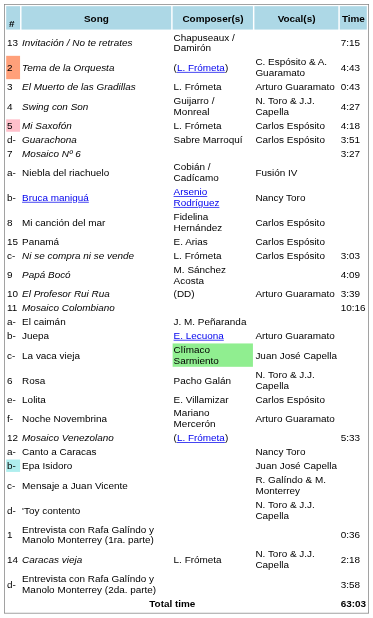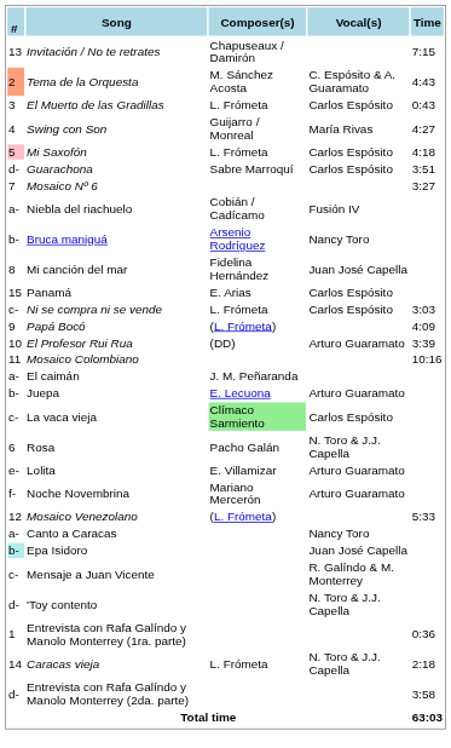 <table cellpadding="1" width="500px" style="font-size: 85%; border: 1px solid gray;">
 <tr style="background:lightblue;">
 <th>  <strong>#</strong> </th>
 <th>Song</th>
 <th>Composer(s)</th>
 <th>Vocal(s)</th>
 <th>Time</th>
 </tr>
 <tr>
 <td>13</td>
 <td><em>Invitación / No te retrates</em></td>
 <td>Chapuseaux / Damirón</td>
 <td></td>
 <td>7:15</td>
 </tr>
 <tr>
 <td style="background: lightsalmon;">2</td>
 <td><em>Tema de la Orquesta</em></td>
-<td>(<a href='#'>L. Frómeta</a>)</td>
+<td>M. Sánchez Acosta</td>
 <td>C. Espósito & A. Guaramato</td>
 <td>4:43</td>
 </tr>
 <tr>
 <td>3</td>
 <td><em>El Muerto de las Gradillas</em></td>
 <td>L. Frómeta</td>
-<td>Arturo Guaramato</td>
+<td>Carlos Espósito</td>
 <td>0:43</td>
 </tr>
 <tr>
 <td>4</td>
 <td><em>Swing con Son</em></td>
 <td>Guijarro / Monreal</td>
-<td>N. Toro & J.J. Capella</td>
+<td>María Rivas</td>
 <td>4:27</td>
 </tr>
 <tr>
 <td style="background: pink;">5</td>
 <td><em>Mi Saxofón</em></td>
 <td>L. Frómeta</td>
 <td>Carlos Espósito</td>
 <td>4:18</td>
 </tr>
 <tr>
 <td>d-</td>
 <td><em>Guarachona</em></td>
 <td>Sabre Marroquí</td>
 <td>Carlos Espósito</td>
 <td>3:51</td>
 </tr>
 <tr>
 <td>7</td>
 <td><em>Mosaico Nº 6</em></td>
 <td></td>
 <td></td>
 <td>3:27</td>
 </tr>
 <tr>
 <td>a-</td>
 <td>Niebla del riachuelo</td>
 <td>Cobián / Cadícamo</td>
 <td>Fusión IV</td>
 <td></td>
 </tr>
 <tr>
 <td>b-</td>
 <td><a href='#'>Bruca maniguá</a></td>
 <td><a href='#'>Arsenio Rodríguez</a></td>
 <td>Nancy Toro</td>
 <td></td>
 </tr>
 <tr>
 <td>8</td>
 <td>Mi canción del mar</td>
 <td>Fidelina Hernández</td>
-<td>Carlos Espósito</td>
+<td>Juan José Capella</td>
 <td></td>
 </tr>
 <tr>
 <td>15</td>
 <td>Panamá</td>
 <td>E. Arias</td>
 <td>Carlos Espósito</td>
 <td></td>
 </tr>
 <tr>
 <td>c-</td>
 <td><em>Ni se compra ni se vende</em></td>
 <td>L. Frómeta</td>
 <td>Carlos Espósito</td>
 <td>3:03</td>
 </tr>
 <tr>
 <td>9</td>
 <td><em>Papá Bocó</em></td>
-<td>M. Sánchez Acosta</td>
+<td>(<a href='#'>L. Frómeta</a>)</td>
 <td></td>
 <td>4:09</td>
 </tr>
 <tr>
 <td>10</td>
 <td><em>El Profesor Rui Rua</em></td>
 <td>(DD)</td>
 <td>Arturo Guaramato</td>
 <td>3:39</td>
 </tr>
 <tr>
 <td>11</td>
 <td><em>Mosaico Colombiano</em></td>
 <td></td>
 <td></td>
 <td>10:16</td>
 </tr>
 <tr>
 <td>a-</td>
 <td>El caimán</td>
 <td>J. M. Peñaranda</td>
 <td></td>
 <td></td>
 </tr>
 <tr>
 <td>b-</td>
 <td>Juepa</td>
 <td><a href='#'>E. Lecuona</a></td>
 <td>Arturo Guaramato</td>
 <td></td>
 </tr>
 <tr>
 <td>c-</td>
 <td>La vaca vieja</td>
 <td style="background: lightgreen;">Clímaco Sarmiento</td>
-<td>Juan José Capella</td>
+<td>Carlos Espósito</td>
 <td></td>
 </tr>
 <tr>
 <td>6</td>
 <td>Rosa</td>
 <td>Pacho Galán</td>
 <td>N. Toro & J.J. Capella</td>
 <td></td>
 </tr>
 <tr>
 <td>e-</td>
 <td>Lolita</td>
 <td>E. Villamizar</td>
-<td>Carlos Espósito</td>
+<td>Arturo Guaramato</td>
 <td></td>
 </tr>
 <tr>
 <td>f-</td>
 <td>Noche Novembrina</td>
 <td>Mariano Mercerón</td>
 <td>Arturo Guaramato</td>
 <td></td>
 </tr>
 <tr>
 <td>12</td>
 <td><em>Mosaico Venezolano</em></td>
 <td>(<a href='#'>L. Frómeta</a>)</td>
 <td></td>
 <td>5:33</td>
 </tr>
 <tr>
 <td>a-</td>
 <td>Canto a Caracas</td>
 <td></td>
 <td>Nancy Toro</td>
 <td></td>
 </tr>
 <tr>
 <td style="background: paleturquoise;">b-</td>
 <td>Epa Isidoro</td>
 <td></td>
 <td>Juan José Capella</td>
 <td></td>
 </tr>
 <tr>
 <td>c-</td>
 <td>Mensaje a Juan Vicente</td>
 <td></td>
 <td>R. Galíndo & M. Monterrey</td>
 <td></td>
 </tr>
 <tr>
 <td>d-</td>
 <td>'Toy contento</td>
 <td></td>
 <td>N. Toro & J.J. Capella</td>
 <td></td>
 </tr>
 <tr>
 <td>1</td>
 <td>Entrevista con Rafa Galíndo y Manolo Monterrey (1ra. parte)</td>
 <td></td>
 <td></td>
 <td>0:36</td>
 </tr>
 <tr>
 <td>14</td>
 <td><em>Caracas vieja</em></td>
 <td>L. Frómeta</td>
 <td>N. Toro & J.J. Capella</td>
 <td>2:18</td>
 </tr>
 <tr>
 <td>d-</td>
 <td>Entrevista con Rafa Galíndo y Manolo Monterrey (2da. parte)</td>
 <td></td>
 <td></td>
 <td>3:58</td>
 </tr>
 <tr>
 <td colspan=4 style="text-align:center;"><strong>Total time </strong></td>
 <td><strong>63:03</strong></td>
 </tr>
 <tr>
 </tr>
 </table>
